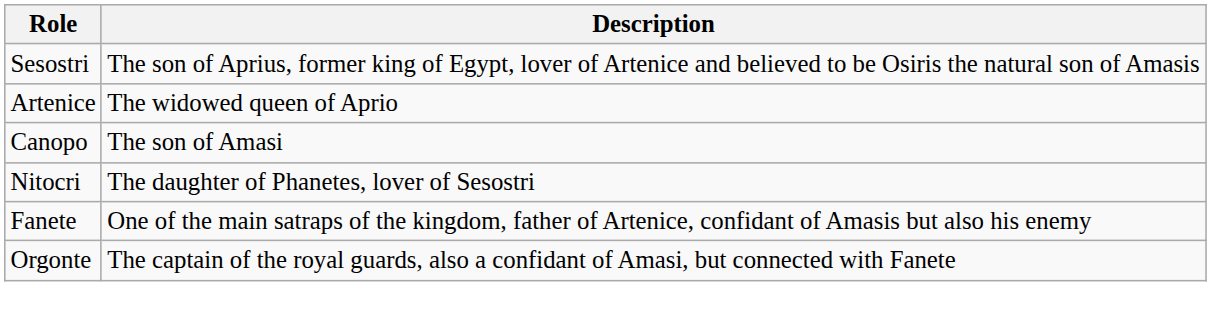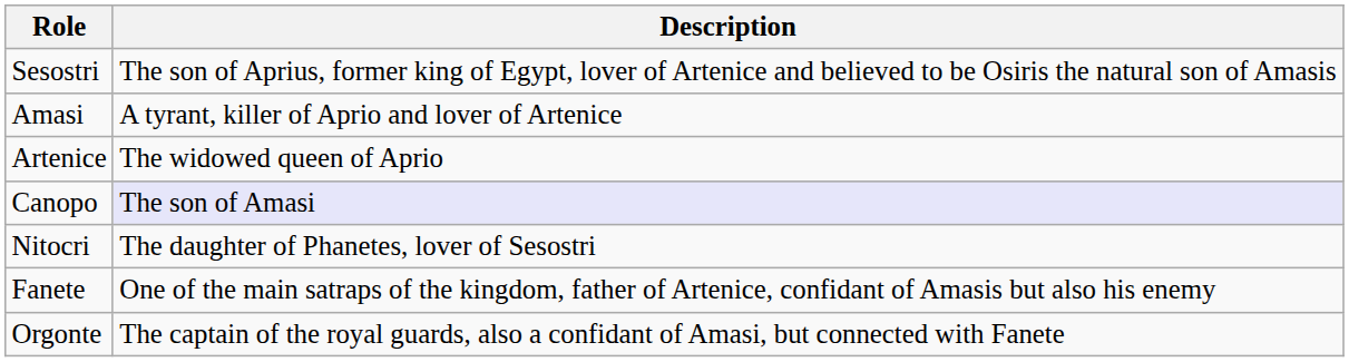 <table class="wikitable">
 <tr>
 <th>Role</th>
 <th>Description</th>
 </tr>
 <tr>
 <td>Sesostri</td>
 <td>The son of Aprius, former king of Egypt, lover of Artenice and believed to be Osiris the natural son of Amasis</td>
 </tr>
 <tr>
+<td>Amasi</td>
+<td>A tyrant, killer of Aprio and lover of Artenice</td>
+</tr>
+<tr>
 <td>Artenice</td>
 <td>The widowed queen of Aprio</td>
 </tr>
 <tr>
 <td>Canopo</td>
-<td>The son of Amasi</td>
+<td style="background: lavender;">The son of Amasi</td>
 </tr>
 <tr>
 <td>Nitocri</td>
 <td>The daughter of Phanetes, lover of Sesostri</td>
 </tr>
 <tr>
 <td>Fanete</td>
 <td>One of the main satraps of the kingdom, father of Artenice, confidant of Amasis but also his enemy</td>
 </tr>
 <tr>
 <td>Orgonte</td>
 <td>The captain of the royal guards, also a confidant of Amasi, but connected with Fanete</td>
 </tr>
 </table>
